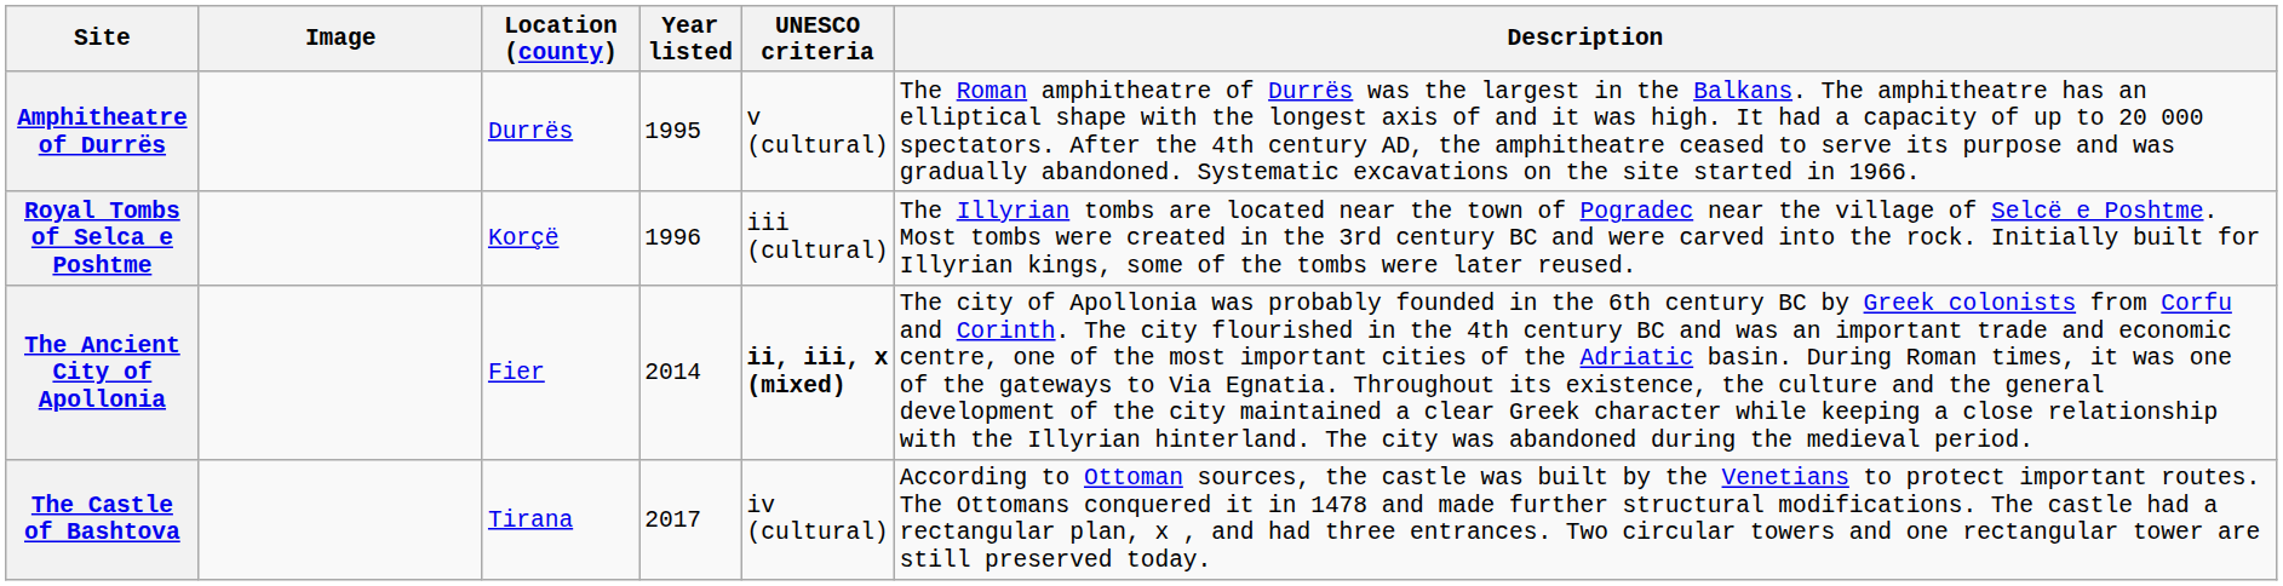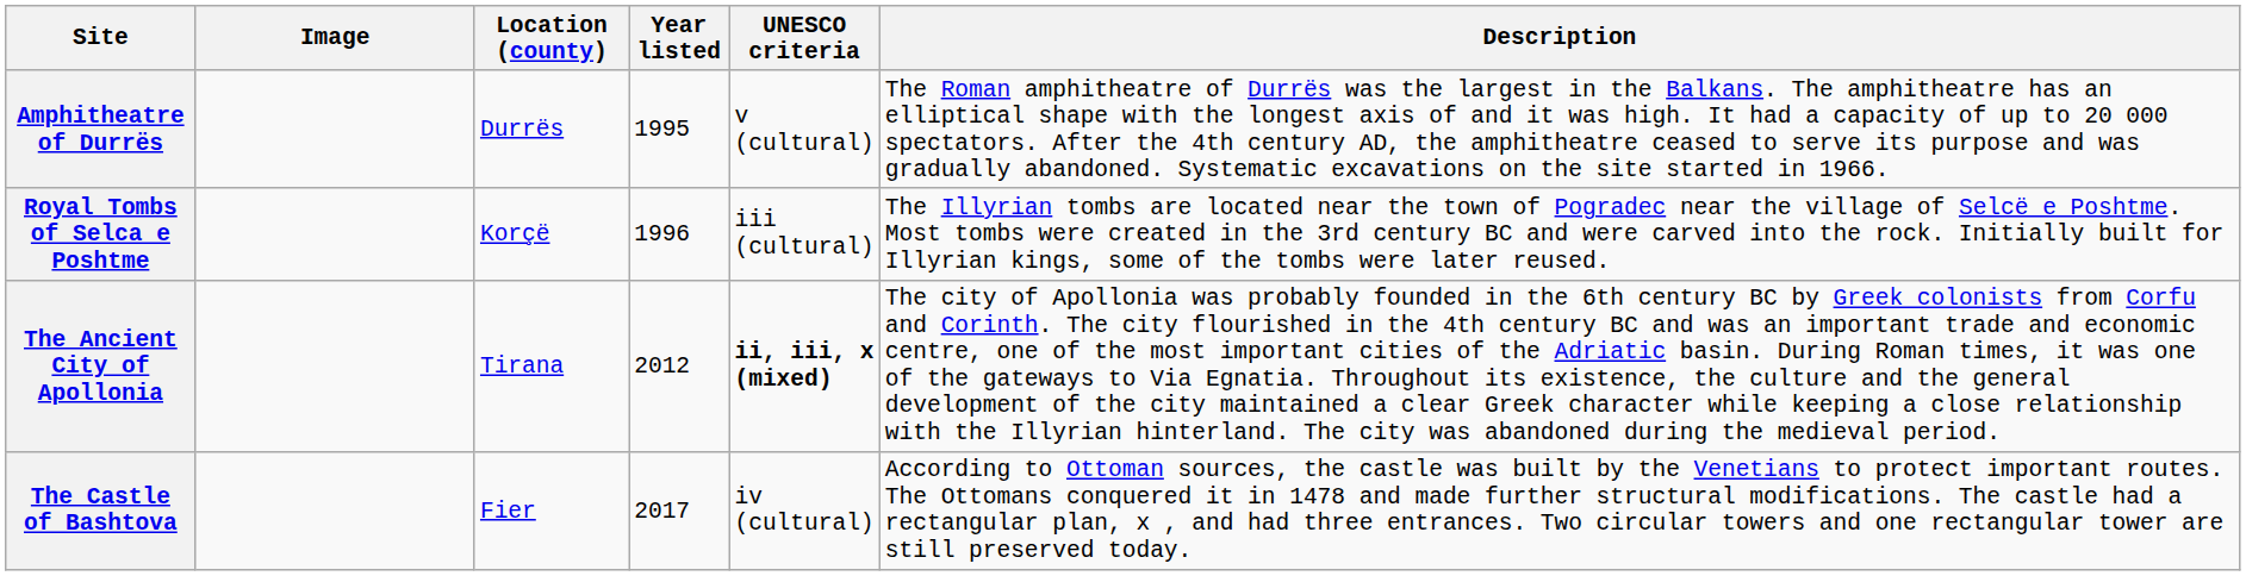 <table class="wikitable sortable plainrowheaders">
 <tr>
 <th style="width:100px;" scope="col">Site</th>
 <th class="unsortable" style="width:150px;" scope="col">Image</th>
 <th style="width:80px;" scope="col">Location (<a href='#'>county</a>)</th>
 <th style="width:50px;" scope="col">Year listed</th>
 <th style="width:60px;" scope="col">UNESCO criteria</th>
 <th scope="col" class="unsortable">Description</th>
 </tr>
 <tr>
 <th scope="row"><a href='#'>Amphitheatre of Durrës</a></th>
 <td></td>
 <td><a href='#'>Durrës</a></td>
 <td>1995</td>
 <td>v (cultural)</td>
 <td>The <a href='#'>Roman</a> amphitheatre of <a href='#'>Durrës</a> was the largest in the <a href='#'>Balkans</a>. The amphitheatre has an elliptical shape with the longest axis of  and it was  high. It had a capacity of up to 20 000 spectators. After the 4th century AD, the amphitheatre ceased to serve its purpose and was gradually abandoned. Systematic excavations on the site started in 1966.</td>
 </tr>
 <tr>
 <th scope="row"><a href='#'>Royal Tombs of Selca e Poshtme</a></th>
 <td></td>
 <td><a href='#'>Korçë</a></td>
 <td>1996</td>
 <td>iii (cultural)</td>
 <td>The <a href='#'>Illyrian</a> tombs are located near the town of <a href='#'>Pogradec</a> near the village of <a href='#'>Selcë e Poshtme</a>. Most tombs were created in the 3rd century BC and were carved into the rock. Initially built for Illyrian kings, some of the tombs were later reused.</td>
 </tr>
 <tr>
 <th scope="row"><a href='#'>The Ancient City of Apollonia</a></th>
 <td></td>
-<td><a href='#'>Fier</a></td>
-<td>2014</td>
+<td><a href='#'>Tirana</a></td>
+<td>2012</td>
 <td><strong>ii, iii, x (mixed)</strong></td>
 <td>The city of Apollonia was probably founded in the 6th century BC by <a href='#'>Greek colonists</a> from <a href='#'>Corfu</a> and <a href='#'>Corinth</a>. The city flourished in the 4th century BC and was an important trade and economic centre, one of the most important cities of the <a href='#'>Adriatic</a> basin. During Roman times, it was one of the gateways to Via Egnatia. Throughout its existence, the culture and the general development of the city maintained a clear Greek character while keeping a close relationship with the Illyrian hinterland. The city was abandoned during the medieval period.</td>
 </tr>
 <tr>
 <th scope="row"><a href='#'>The Castle of Bashtova</a></th>
 <td></td>
-<td><a href='#'>Tirana</a></td>
+<td><a href='#'>Fier</a></td>
 <td>2017</td>
 <td>iv (cultural)</td>
 <td>According to <a href='#'>Ottoman</a> sources, the castle was built by the <a href='#'>Venetians</a> to protect important routes. The Ottomans conquered it in 1478 and made further structural modifications. The castle had a rectangular plan,  x , and had three entrances. Two circular towers and one rectangular tower are still preserved today.</td>
 </tr>
 </table>
